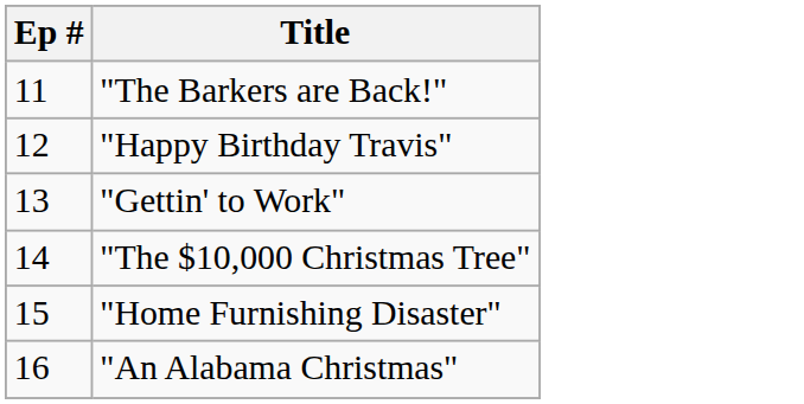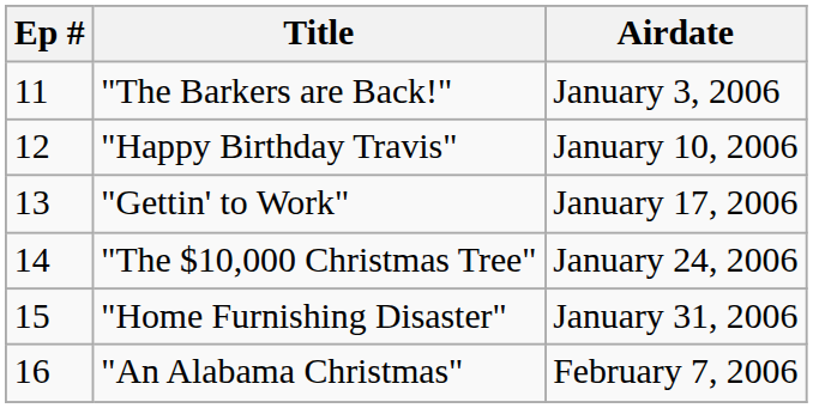 <table class="wikitable">
 <tr>
 <th>Ep #</th>
 <th>Title</th>
+<th>Airdate</th>
 </tr>
 <tr>
 <td>11</td>
 <td>"The Barkers are Back!"</td>
+<td>January 3, 2006</td>
 </tr>
 <tr>
 <td>12</td>
 <td>"Happy Birthday Travis"</td>
+<td>January 10, 2006</td>
 </tr>
 <tr>
 <td>13</td>
 <td>"Gettin' to Work"</td>
+<td>January 17, 2006</td>
 </tr>
 <tr>
 <td>14</td>
 <td>"The $10,000 Christmas Tree"</td>
+<td>January 24, 2006</td>
 </tr>
 <tr>
 <td>15</td>
 <td>"Home Furnishing Disaster"</td>
+<td>January 31, 2006</td>
 </tr>
 <tr>
 <td>16</td>
 <td>"An Alabama Christmas"</td>
+<td>February 7, 2006</td>
 </tr>
 </table>
